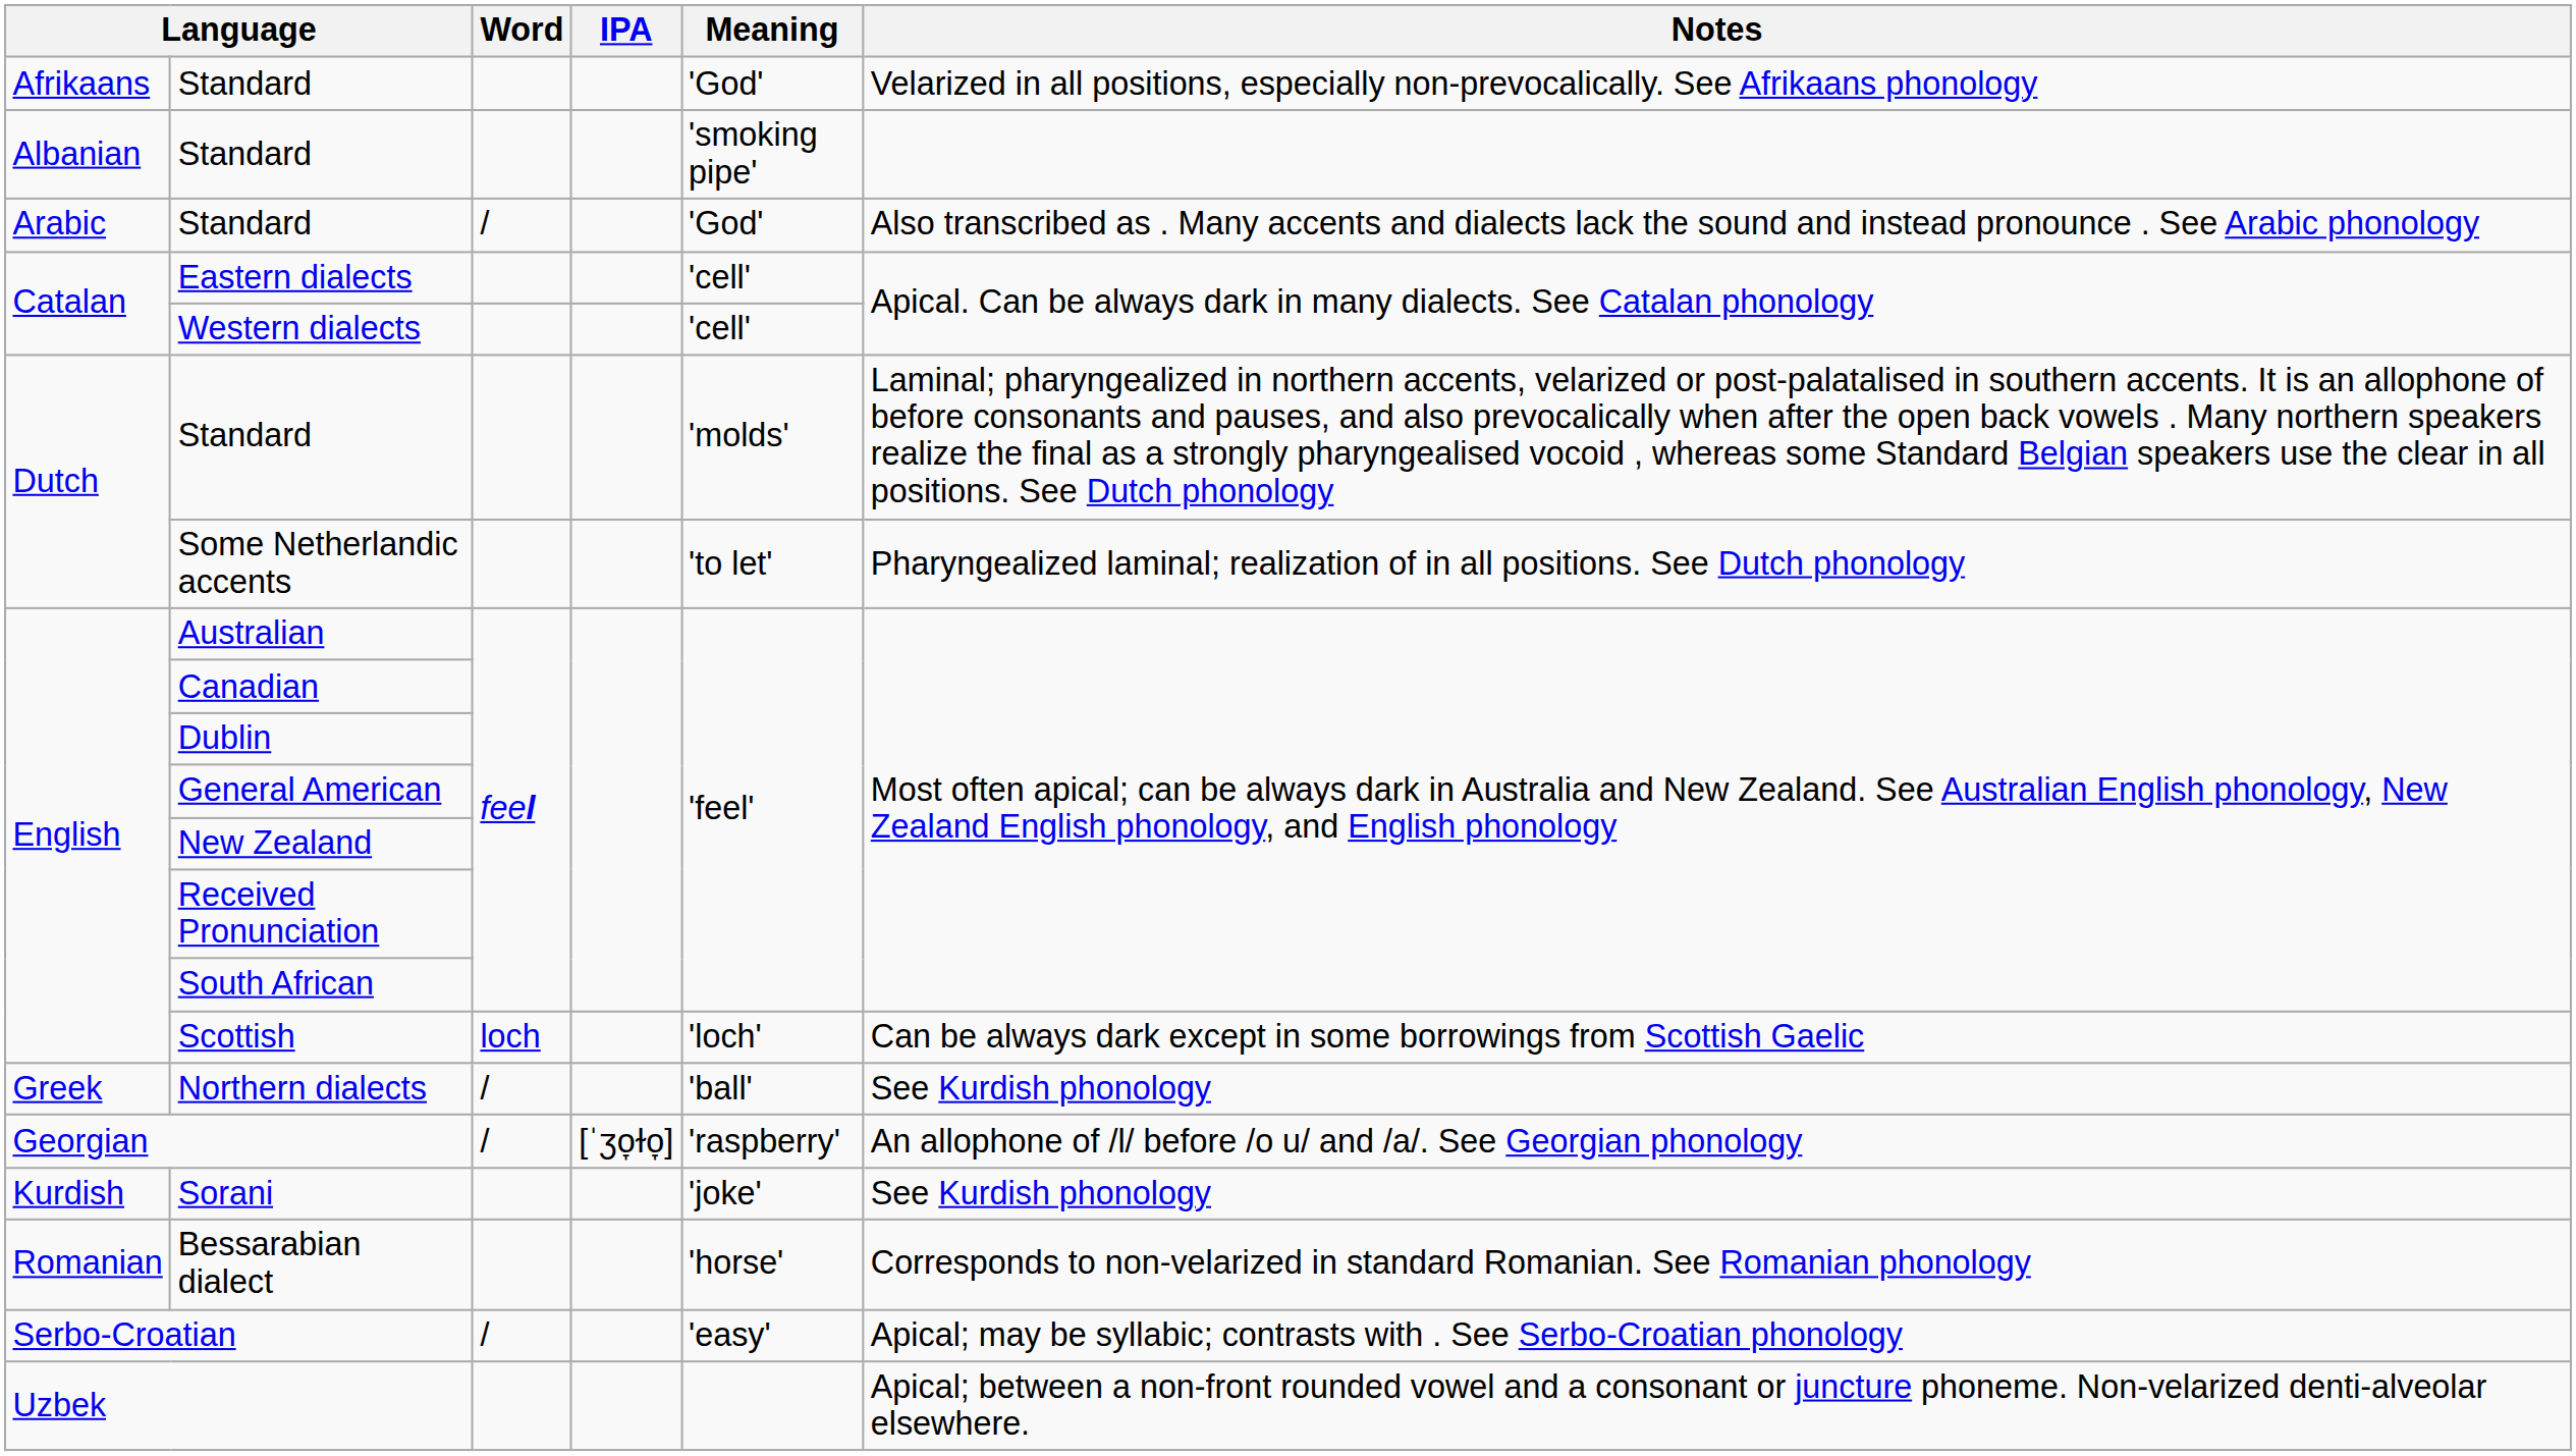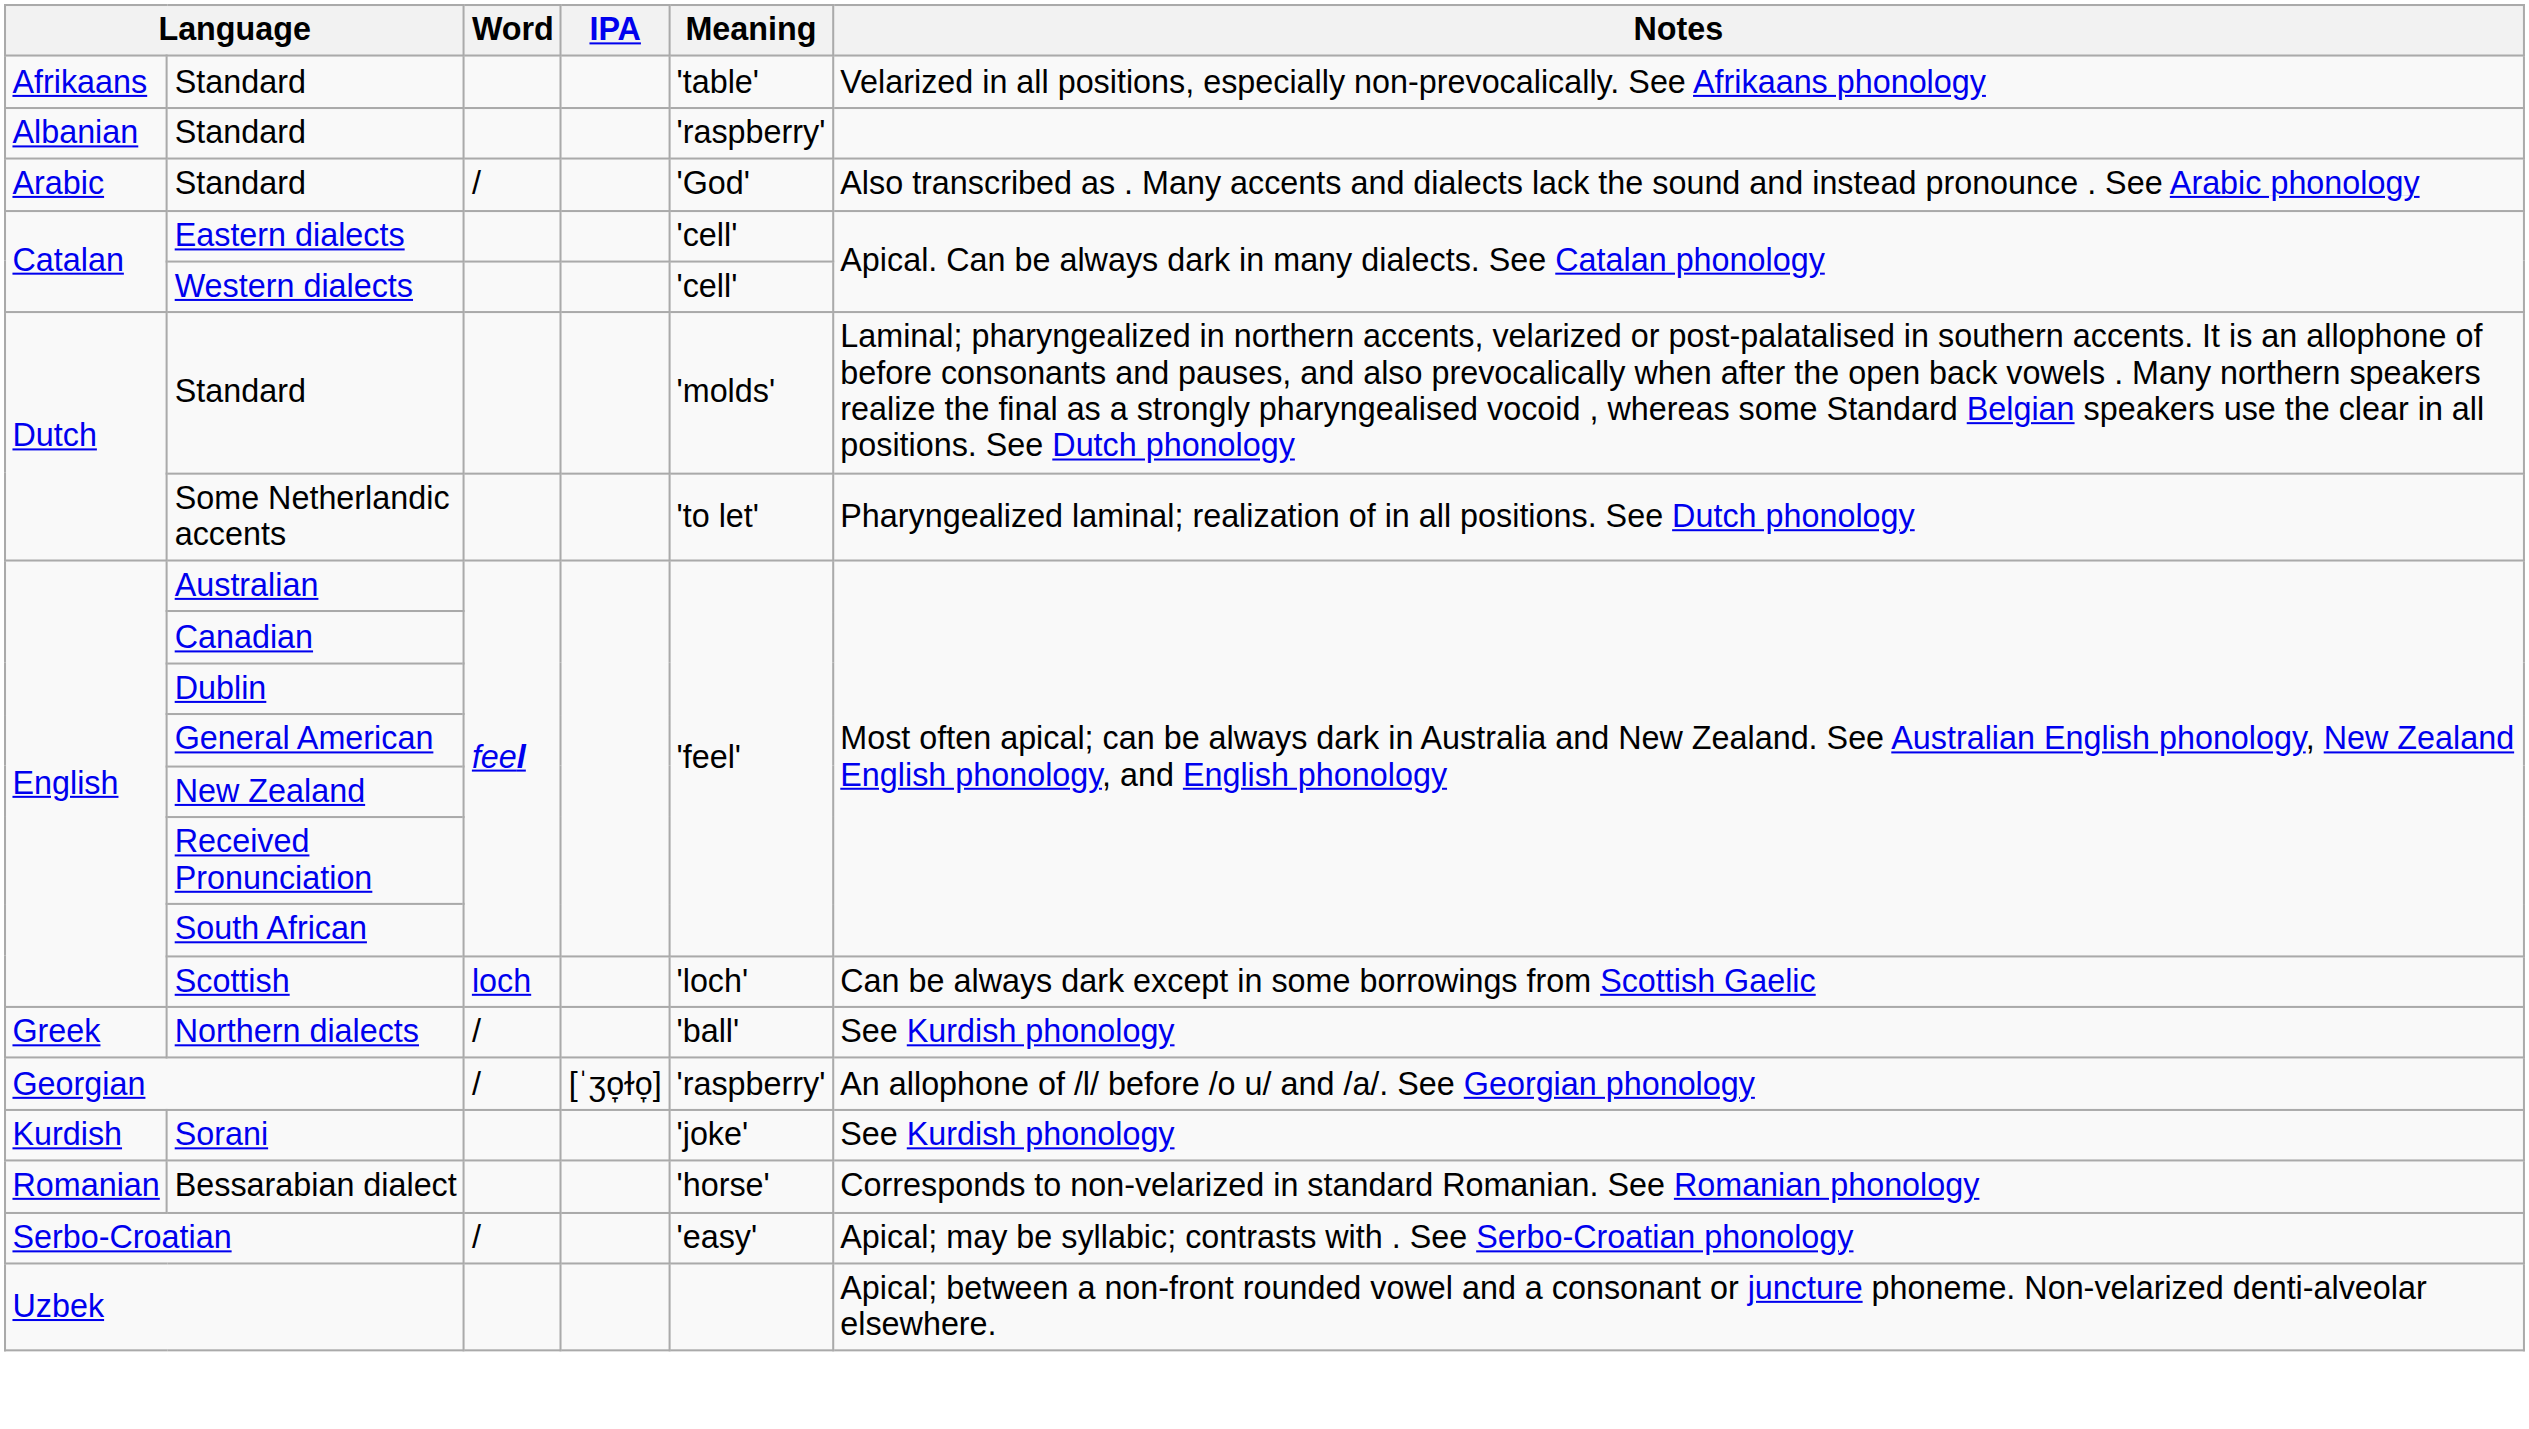 <table class="wikitable">
 <tr>
 <th colspan=2>Language</th>
 <th>Word</th>
 <th><a href='#'>IPA</a></th>
 <th>Meaning</th>
 <th>Notes</th>
 </tr>
 <tr>
 <td><a href='#'>Afrikaans</a></td>
 <td>Standard</td>
 <td></td>
 <td align=center></td>
-<td>'God'</td>
+<td>'table'</td>
 <td>Velarized in all positions, especially non-prevocalically. See <a href='#'>Afrikaans phonology</a></td>
 </tr>
 <tr>
 <td><a href='#'>Albanian</a></td>
 <td>Standard</td>
 <td></td>
 <td align=center></td>
-<td>'smoking pipe'</td>
+<td>'raspberry'</td>
 <td></td>
 </tr>
 <tr>
 <td><a href='#'>Arabic</a></td>
 <td>Standard</td>
 <td>/</td>
 <td align=center></td>
 <td>'God'</td>
 <td>Also transcribed as . Many accents and dialects lack the sound and instead pronounce . See <a href='#'>Arabic phonology</a></td>
 </tr>
 <tr>
 <td rowspan=2><a href='#'>Catalan</a></td>
 <td><a href='#'>Eastern dialects</a></td>
 <td></td>
 <td align=center></td>
 <td>'cell'</td>
 <td rowspan=2>Apical. Can be always dark in many dialects. See <a href='#'>Catalan phonology</a></td>
 </tr>
 <tr>
 <td><a href='#'>Western dialects</a></td>
 <td></td>
 <td align=center></td>
 <td>'cell'</td>
 </tr>
 <tr>
 <td rowspan=2><a href='#'>Dutch</a></td>
 <td>Standard</td>
 <td></td>
 <td align=center></td>
 <td>'molds'</td>
 <td>Laminal; pharyngealized in northern accents, velarized or post-palatalised in southern accents. It is an allophone of  before consonants and pauses, and also prevocalically when after the open back vowels . Many northern speakers realize the final  as a strongly pharyngealised vocoid , whereas some Standard <a href='#'>Belgian</a> speakers use the clear  in all positions. See <a href='#'>Dutch phonology</a></td>
 </tr>
 <tr>
 <td>Some Netherlandic accents</td>
 <td></td>
 <td align=center></td>
 <td>'to let'</td>
 <td>Pharyngealized laminal; realization of  in all positions. See <a href='#'>Dutch phonology</a></td>
 </tr>
 <tr>
 <td rowspan=8><a href='#'>English</a></td>
 <td><a href='#'>Australian</a></td>
 <td rowspan=7><a href='#'><em>fee<strong>l<strong><em></a></td>
 <td rowspan=7 align=center></td>
 <td rowspan=7>'feel'</td>
 <td rowspan=7>Most often apical; can be always dark in Australia and New Zealand. See <a href='#'>Australian English phonology</a>, <a href='#'>New Zealand English phonology</a>, and <a href='#'>English phonology</a></td>
 </tr>
 <tr>
 <td><a href='#'>Canadian</a></td>
 </tr>
 <tr>
 <td><a href='#'>Dublin</a></td>
 </tr>
 <tr>
 <td><a href='#'>General American</a></td>
 </tr>
 <tr>
 <td><a href='#'>New Zealand</a></td>
 </tr>
 <tr>
 <td><a href='#'>Received Pronunciation</a></td>
 </tr>
 <tr>
 <td><a href='#'>South African</a></td>
 </tr>
 <tr>
 <td><a href='#'>Scottish</a></td>
 <td><a href='#'></em></strong>l</strong>och</em></a></td>
 <td align=center></td>
 <td>'loch'</td>
 <td>Can be always dark except in some borrowings from <a href='#'>Scottish Gaelic</a></td>
 </tr>
 <tr>
 <td><a href='#'>Greek</a></td>
 <td><a href='#'>Northern dialects</a></td>
 <td>/</td>
 <td align=center></td>
 <td>'ball'</td>
 <td>See <a href='#'>Kurdish phonology</a></td>
 </tr>
 <tr>
 <td colspan="2"><a href='#'>Georgian</a></td>
 <td>/</td>
 <td>[ˈʒo̞ɫo̞]</td>
 <td>'raspberry'</td>
 <td>An allophone of /l/ before /o u/ and /a/. See <a href='#'>Georgian phonology</a></td>
 </tr>
 <tr>
 <td><a href='#'>Kurdish</a></td>
 <td><a href='#'>Sorani</a></td>
 <td></td>
 <td align=center></td>
 <td>'joke'</td>
 <td>See <a href='#'>Kurdish phonology</a></td>
 </tr>
 <tr>
 <td><a href='#'>Romanian</a></td>
 <td>Bessarabian dialect</td>
 <td></td>
 <td align=center></td>
 <td>'horse'</td>
 <td>Corresponds to non-velarized  in standard Romanian. See <a href='#'>Romanian phonology</a></td>
 </tr>
 <tr>
 <td colspan=2><a href='#'>Serbo-Croatian</a></td>
 <td>/</td>
 <td align=center></td>
 <td>'easy'</td>
 <td>Apical; may be syllabic; contrasts with . See <a href='#'>Serbo-Croatian phonology</a></td>
 </tr>
 <tr>
 <td colspan=2><a href='#'>Uzbek</a></td>
 <td></td>
 <td></td>
 <td></td>
 <td>Apical; between a non-front rounded vowel and a consonant or <a href='#'>juncture</a> phoneme. Non-velarized denti-alveolar elsewhere.</td>
 </tr>
 </table>
